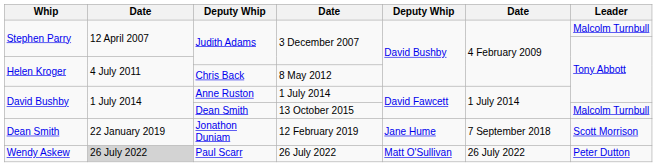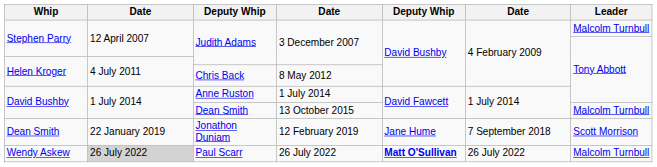 <table class=wikitable>
 <tr>
 <th width=125px>Whip</th>
 <th width=160px>Date</th>
 <th width=125px>Deputy Whip</th>
 <th width=160px>Date</th>
 <th width=125px>Deputy Whip</th>
 <th width=160px>Date</th>
 <th>Leader</th>
 </tr>
 <tr>
 <td rowspan=2 height=40px><a href='#'>Stephen Parry</a></td>
 <td rowspan=2>12 April 2007</td>
 <td rowspan=3 height=60px><a href='#'>Judith Adams</a></td>
 <td rowspan=3>3 December 2007</td>
 <td rowspan=4><a href='#'>David Bushby</a></td>
 <td rowspan=4>4 February 2009</td>
 <td><a href='#'>Malcolm Turnbull</a></td>
 </tr>
 <tr>
 <td rowspan=4><a href='#'>Tony Abbott</a></td>
 </tr>
 <tr>
 <td rowspan=2 height=40px><a href='#'>Helen Kroger</a></td>
 <td rowspan=2>4 July 2011</td>
 </tr>
 <tr>
 <td><a href='#'>Chris Back</a></td>
 <td>8 May 2012</td>
 </tr>
 <tr>
 <td rowspan=3><a href='#'>David Bushby</a></td>
 <td rowspan=3>1 July 2014</td>
 <td><a href='#'>Anne Ruston</a></td>
 <td>1 July 2014</td>
 <td rowspan=2><a href='#'>David Fawcett</a></td>
 <td rowspan=2>1 July 2014</td>
 </tr>
 <tr>
 <td rowspan=2><a href='#'>Dean Smith</a></td>
 <td rowspan=2>13 October 2015</td>
 <td><a href='#'>Malcolm Turnbull</a></td>
 </tr>
 <tr>
 <td rowspan=2><a href='#'>Jane Hume</a></td>
 <td rowspan=2>7 September 2018</td>
 <td rowspan=2><a href='#'>Scott Morrison</a></td>
 </tr>
 <tr>
 <td><a href='#'>Dean Smith</a></td>
 <td>22 January 2019</td>
 <td><a href='#'>Jonathon Duniam</a></td>
 <td>12 February 2019</td>
 </tr>
 <tr>
 <td><a href='#'>Wendy Askew</a></td>
 <td style="background: lightgrey;">26 July 2022</td>
 <td><a href='#'>Paul Scarr</a></td>
 <td>26 July 2022</td>
-<td><a href='#'>Matt O'Sullivan</a></td>
+<td><strong><a href='#'>Matt O'Sullivan</a></strong></td>
 <td>26 July 2022</td>
-<td><a href='#'>Peter Dutton</a></td>
+<td><a href='#'>Malcolm Turnbull</a></td>
 </tr>
 </table>
